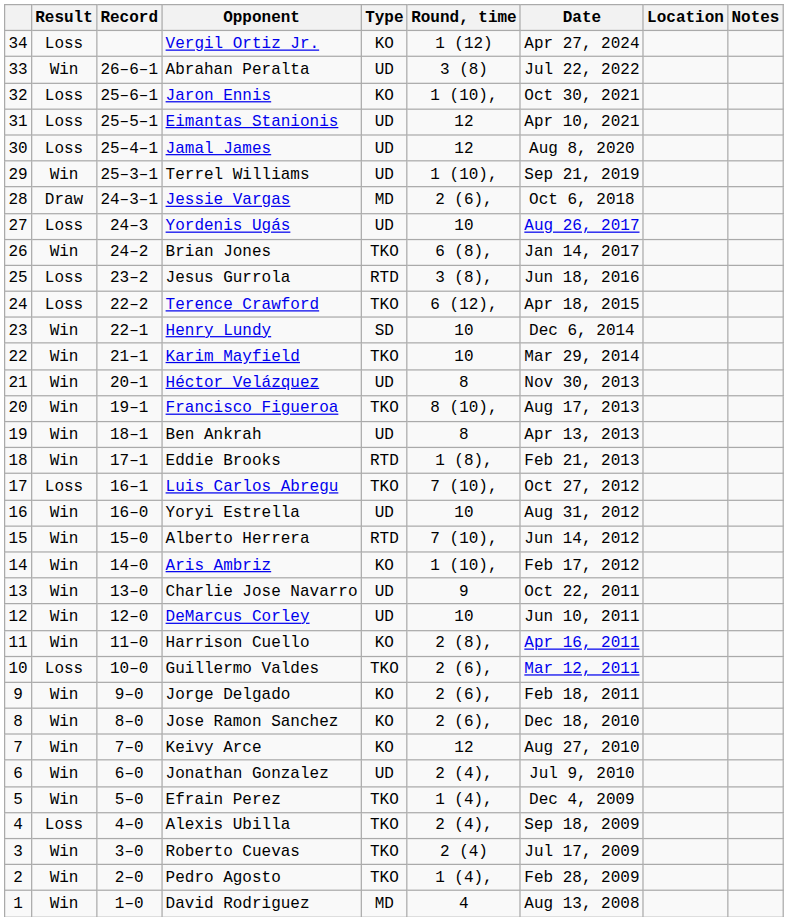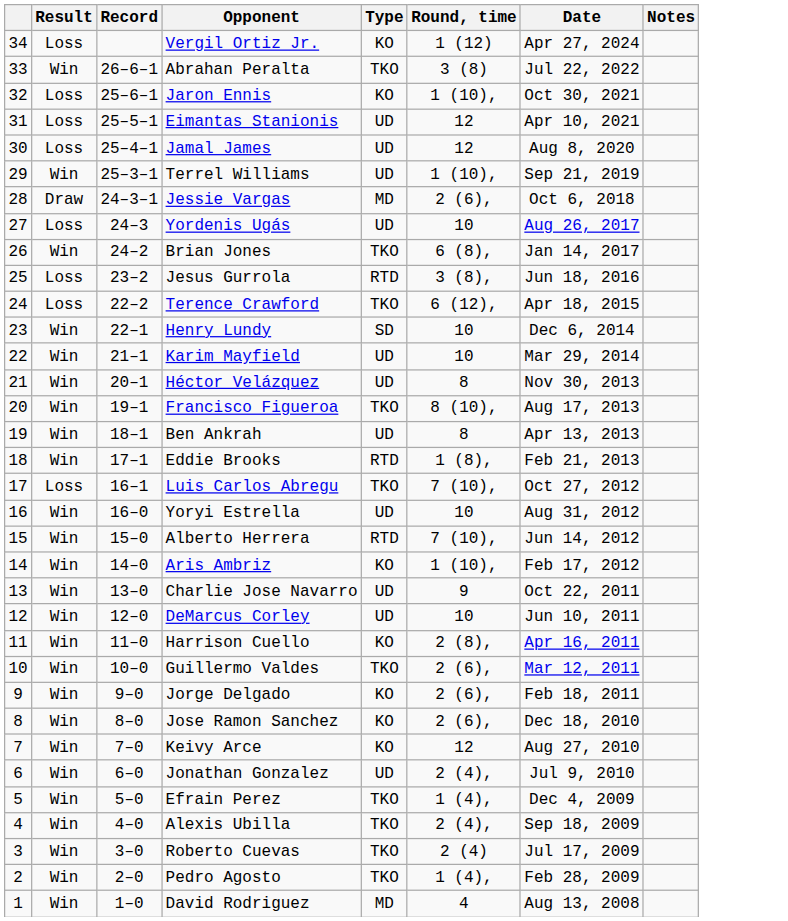 <table class="wikitable" style="text-align:center">
 <tr>
 <th></th>
 <th>Result</th>
 <th>Record</th>
 <th>Opponent</th>
 <th>Type</th>
 <th>Round, time</th>
 <th>Date</th>
-<th>Location</th>
 <th>Notes</th>
 </tr>
 <tr>
 <td>34</td>
 <td>Loss</td>
 <td></td>
 <td style="text-align:left;"><a href='#'>Vergil Ortiz Jr.</a></td>
 <td>KO</td>
 <td>1 (12)</td>
 <td>Apr 27, 2024</td>
-<td style="text-align:left;"></td>
 <td></td>
 </tr>
 <tr>
 <td>33</td>
 <td>Win</td>
 <td>26–6–1</td>
 <td style="text-align:left;">Abrahan Peralta</td>
-<td>UD</td>
+<td>TKO</td>
 <td>3 (8)</td>
 <td>Jul 22, 2022</td>
-<td style="text-align:left;"></td>
 <td></td>
 </tr>
 <tr>
 <td>32</td>
 <td>Loss</td>
 <td>25–6–1</td>
 <td style="text-align:left;"><a href='#'>Jaron Ennis</a></td>
 <td>KO</td>
 <td>1 (10), </td>
 <td>Oct 30, 2021</td>
-<td style="text-align:left;"></td>
 <td></td>
 </tr>
 <tr>
 <td>31</td>
 <td>Loss</td>
 <td>25–5–1</td>
 <td align=left><a href='#'>Eimantas Stanionis</a></td>
 <td>UD</td>
 <td>12</td>
 <td>Apr 10, 2021</td>
-<td align=left></td>
 <td></td>
 </tr>
 <tr>
 <td>30</td>
 <td>Loss</td>
 <td>25–4–1</td>
 <td align=left><a href='#'>Jamal James</a></td>
 <td>UD</td>
 <td>12</td>
 <td>Aug 8, 2020</td>
 <td align=left></td>
-<td align=left></td>
 </tr>
 <tr>
 <td>29</td>
 <td>Win</td>
 <td>25–3–1</td>
 <td align=left>Terrel Williams</td>
 <td>UD</td>
 <td>1 (10), </td>
 <td>Sep 21, 2019</td>
-<td align=left></td>
 <td></td>
 </tr>
 <tr>
 <td>28</td>
 <td>Draw</td>
 <td>24–3–1</td>
 <td align=left><a href='#'>Jessie Vargas</a></td>
 <td>MD</td>
 <td>2 (6), </td>
 <td>Oct 6, 2018</td>
 <td align=left></td>
-<td align=left></td>
 </tr>
 <tr>
 <td>27</td>
 <td>Loss</td>
 <td>24–3</td>
 <td align=left><a href='#'>Yordenis Ugás</a></td>
 <td>UD</td>
 <td>10</td>
 <td><a href='#'>Aug 26, 2017</a></td>
-<td align=left></td>
 <td></td>
 </tr>
 <tr>
 <td>26</td>
 <td>Win</td>
 <td>24–2</td>
 <td align=left>Brian Jones</td>
 <td>TKO</td>
 <td>6 (8), </td>
 <td>Jan 14, 2017</td>
-<td align=left></td>
 <td></td>
 </tr>
 <tr>
 <td>25</td>
 <td>Loss</td>
 <td>23–2</td>
 <td align=left>Jesus Gurrola</td>
 <td>RTD</td>
 <td>3 (8), </td>
 <td>Jun 18, 2016</td>
-<td align=left></td>
 <td></td>
 </tr>
 <tr>
 <td>24</td>
 <td>Loss</td>
 <td>22–2</td>
 <td align=left><a href='#'>Terence Crawford</a></td>
 <td>TKO</td>
 <td>6 (12), </td>
 <td>Apr 18, 2015</td>
 <td align=left></td>
-<td align=left></td>
 </tr>
 <tr>
 <td>23</td>
 <td>Win</td>
 <td>22–1</td>
 <td align=left><a href='#'>Henry Lundy</a></td>
 <td>SD</td>
 <td>10</td>
 <td>Dec 6, 2014</td>
 <td align=left></td>
-<td align=left></td>
 </tr>
 <tr>
 <td>22</td>
 <td>Win</td>
 <td>21–1</td>
 <td align=left><a href='#'>Karim Mayfield</a></td>
-<td>TKO</td>
+<td>UD</td>
 <td>10</td>
 <td>Mar 29, 2014</td>
-<td align=left></td>
 <td align=left></td>
 </tr>
 <tr>
 <td>21</td>
 <td>Win</td>
 <td>20–1</td>
 <td align=left><a href='#'>Héctor Velázquez</a></td>
 <td>UD</td>
 <td>8</td>
 <td>Nov 30, 2013</td>
-<td align=left></td>
 <td></td>
 </tr>
 <tr>
 <td>20</td>
 <td>Win</td>
 <td>19–1</td>
 <td align=left><a href='#'>Francisco Figueroa</a></td>
 <td>TKO</td>
 <td>8 (10), </td>
 <td>Aug 17, 2013</td>
-<td align=left></td>
 <td></td>
 </tr>
 <tr>
 <td>19</td>
 <td>Win</td>
 <td>18–1</td>
 <td align=left>Ben Ankrah</td>
 <td>UD</td>
 <td>8</td>
 <td>Apr 13, 2013</td>
-<td align=left></td>
 <td></td>
 </tr>
 <tr>
 <td>18</td>
 <td>Win</td>
 <td>17–1</td>
 <td align=left>Eddie Brooks</td>
 <td>RTD</td>
 <td>1 (8), </td>
 <td>Feb 21, 2013</td>
-<td align=left></td>
 <td></td>
 </tr>
 <tr>
 <td>17</td>
 <td>Loss</td>
 <td>16–1</td>
 <td align=left><a href='#'>Luis Carlos Abregu</a></td>
 <td>TKO</td>
 <td>7 (10), </td>
 <td>Oct 27, 2012</td>
 <td align=left></td>
-<td align=left></td>
 </tr>
 <tr>
 <td>16</td>
 <td>Win</td>
 <td>16–0</td>
 <td align=left>Yoryi Estrella</td>
 <td>UD</td>
 <td>10</td>
 <td>Aug 31, 2012</td>
-<td align=left></td>
 <td></td>
 </tr>
 <tr>
 <td>15</td>
 <td>Win</td>
 <td>15–0</td>
 <td align=left>Alberto Herrera</td>
 <td>RTD</td>
 <td>7 (10), </td>
 <td>Jun 14, 2012</td>
-<td align=left></td>
 <td></td>
 </tr>
 <tr>
 <td>14</td>
 <td>Win</td>
 <td>14–0</td>
 <td align=left><a href='#'>Aris Ambriz</a></td>
 <td>KO</td>
 <td>1 (10), </td>
 <td>Feb 17, 2012</td>
 <td align=left></td>
-<td align=left></td>
 </tr>
 <tr>
 <td>13</td>
 <td>Win</td>
 <td>13–0</td>
 <td align=left>Charlie Jose Navarro</td>
 <td>UD</td>
 <td>9</td>
 <td>Oct 22, 2011</td>
-<td align=left></td>
 <td align=left></td>
 </tr>
 <tr>
 <td>12</td>
 <td>Win</td>
 <td>12–0</td>
 <td align=left><a href='#'>DeMarcus Corley</a></td>
 <td>UD</td>
 <td>10</td>
 <td>Jun 10, 2011</td>
 <td align=left></td>
-<td align=left></td>
 </tr>
 <tr>
 <td>11</td>
 <td>Win</td>
 <td>11–0</td>
 <td align=left>Harrison Cuello</td>
 <td>KO</td>
 <td>2 (8), </td>
 <td><a href='#'>Apr 16, 2011</a></td>
-<td align=left></td>
 <td></td>
 </tr>
 <tr>
 <td>10</td>
-<td>Loss</td>
+<td>Win</td>
 <td>10–0</td>
 <td align=left>Guillermo Valdes</td>
 <td>TKO</td>
 <td>2 (6), </td>
 <td><a href='#'>Mar 12, 2011</a></td>
-<td align=left></td>
 <td></td>
 </tr>
 <tr>
 <td>9</td>
 <td>Win</td>
 <td>9–0</td>
 <td align=left>Jorge Delgado</td>
 <td>KO</td>
 <td>2 (6), </td>
 <td>Feb 18, 2011</td>
-<td align=left></td>
 <td></td>
 </tr>
 <tr>
 <td>8</td>
 <td>Win</td>
 <td>8–0</td>
 <td align=left>Jose Ramon Sanchez</td>
 <td>KO</td>
 <td>2 (6), </td>
 <td>Dec 18, 2010</td>
-<td align=left></td>
 <td></td>
 </tr>
 <tr>
 <td>7</td>
 <td>Win</td>
 <td>7–0</td>
 <td align=left>Keivy Arce</td>
 <td>KO</td>
 <td>12</td>
 <td>Aug 27, 2010</td>
-<td align=left></td>
 <td></td>
 </tr>
 <tr>
 <td>6</td>
 <td>Win</td>
 <td>6–0</td>
 <td align=left>Jonathan Gonzalez</td>
 <td>UD</td>
 <td>2 (4), </td>
 <td>Jul 9, 2010</td>
-<td align=left></td>
 <td></td>
 </tr>
 <tr>
 <td>5</td>
 <td>Win</td>
 <td>5–0</td>
 <td align=left>Efrain Perez</td>
 <td>TKO</td>
 <td>1 (4), </td>
 <td>Dec 4, 2009</td>
-<td align=left></td>
 <td></td>
 </tr>
 <tr>
 <td>4</td>
-<td>Loss</td>
+<td>Win</td>
 <td>4–0</td>
 <td align=left>Alexis Ubilla</td>
 <td>TKO</td>
 <td>2 (4), </td>
 <td>Sep 18, 2009</td>
-<td align=left></td>
 <td></td>
 </tr>
 <tr>
 <td>3</td>
 <td>Win</td>
 <td>3–0</td>
 <td align=left>Roberto Cuevas</td>
 <td>TKO</td>
 <td>2 (4)</td>
 <td>Jul 17, 2009</td>
-<td align=left></td>
 <td></td>
 </tr>
 <tr>
 <td>2</td>
 <td>Win</td>
 <td>2–0</td>
 <td align=left>Pedro Agosto</td>
 <td>TKO</td>
 <td>1 (4), </td>
 <td>Feb 28, 2009</td>
-<td align=left></td>
 <td></td>
 </tr>
 <tr>
 <td>1</td>
 <td>Win</td>
 <td>1–0</td>
 <td align=left>David Rodriguez</td>
 <td>MD</td>
 <td>4</td>
 <td>Aug 13, 2008</td>
-<td align=left></td>
 <td></td>
 </tr>
 </table>
